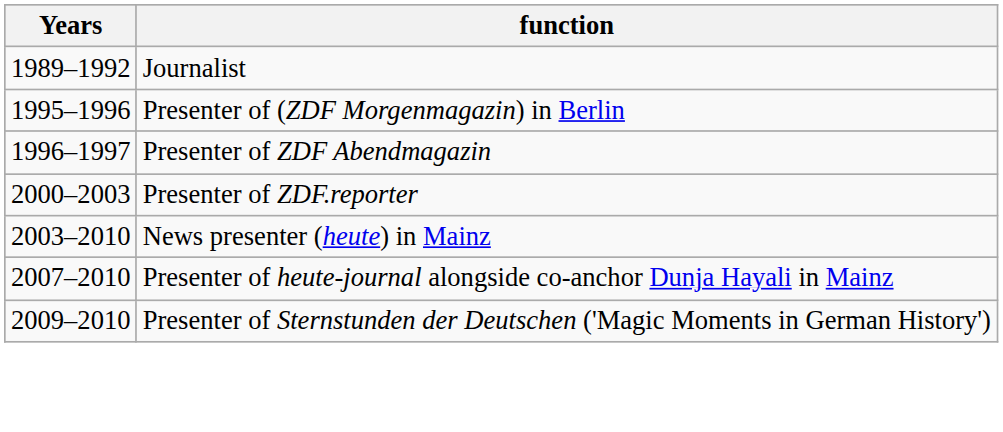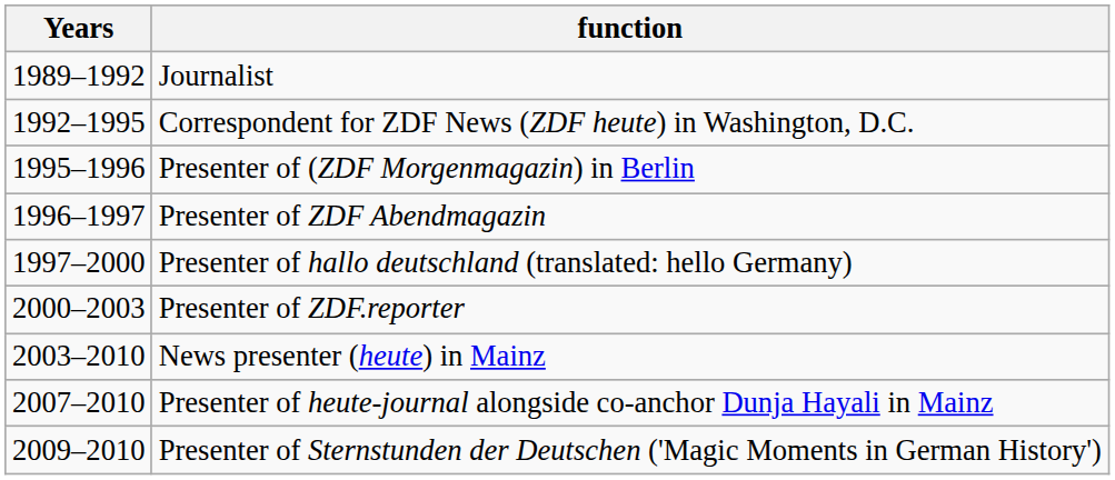 <table class="wikitable">
 <tr>
 <th>Years</th>
 <th>function</th>
 </tr>
 <tr>
 <td>1989–1992</td>
 <td>Journalist</td>
 </tr>
 <tr>
+<td>1992–1995</td>
+<td>Correspondent for ZDF News (<em>ZDF heute</em>) in Washington, D.C.</td>
+</tr>
+<tr>
 <td>1995–1996</td>
 <td>Presenter of (<em>ZDF Morgenmagazin</em>) in <a href='#'>Berlin</a></td>
 </tr>
 <tr>
 <td>1996–1997</td>
 <td>Presenter of <em>ZDF Abendmagazin</em></td>
+</tr>
+<tr>
+<td>1997–2000</td>
+<td>Presenter of <em>hallo deutschland</em> (translated: hello Germany)</td>
 </tr>
 <tr>
 <td>2000–2003</td>
 <td>Presenter of <em>ZDF.reporter</em></td>
 </tr>
 <tr>
 <td>2003–2010</td>
 <td>News presenter (<em><a href='#'>heute</a></em>) in <a href='#'>Mainz</a></td>
 </tr>
 <tr>
 <td>2007–2010</td>
 <td>Presenter of <em>heute-journal</em> alongside co-anchor <a href='#'>Dunja Hayali</a> in <a href='#'>Mainz</a></td>
 </tr>
 <tr>
 <td>2009–2010</td>
 <td>Presenter of <em>Sternstunden der Deutschen</em> ('Magic Moments in German History')</td>
 </tr>
 </table>
